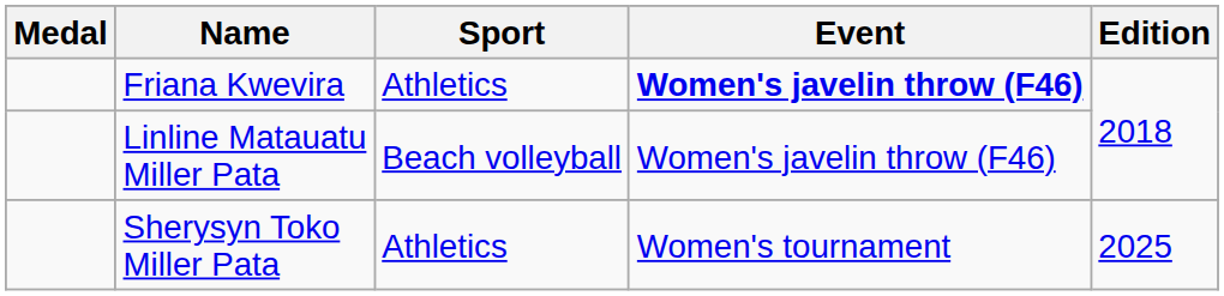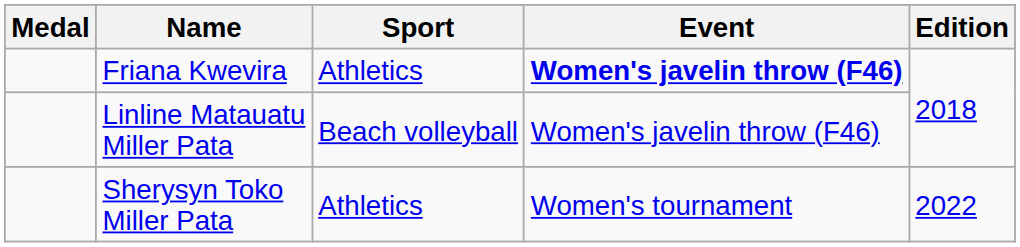 <table class="wikitable sortable" style="font-size: 95%;">
 <tr>
 <th>Medal</th>
 <th>Name</th>
 <th>Sport</th>
 <th>Event</th>
 <th>Edition</th>
 </tr>
 <tr>
 <td></td>
 <td><a href='#'>Friana Kwevira</a></td>
 <td><a href='#'>Athletics</a></td>
 <td><strong><a href='#'>Women's javelin throw (F46)</a></strong></td>
 <td rowspan=2><a href='#'>2018</a></td>
 </tr>
 <tr>
 <td></td>
 <td><a href='#'>Linline Matauatu</a><br><a href='#'>Miller Pata</a></td>
 <td><a href='#'>Beach volleyball</a></td>
 <td><a href='#'>Women's javelin throw (F46)</a></td>
 </tr>
 <tr>
 <td></td>
 <td><a href='#'>Sherysyn Toko</a><br><a href='#'>Miller Pata</a></td>
 <td><a href='#'>Athletics</a></td>
 <td><a href='#'>Women's tournament</a></td>
-<td><a href='#'>2025</a></td>
+<td><a href='#'>2022</a></td>
 </tr>
 </table>
